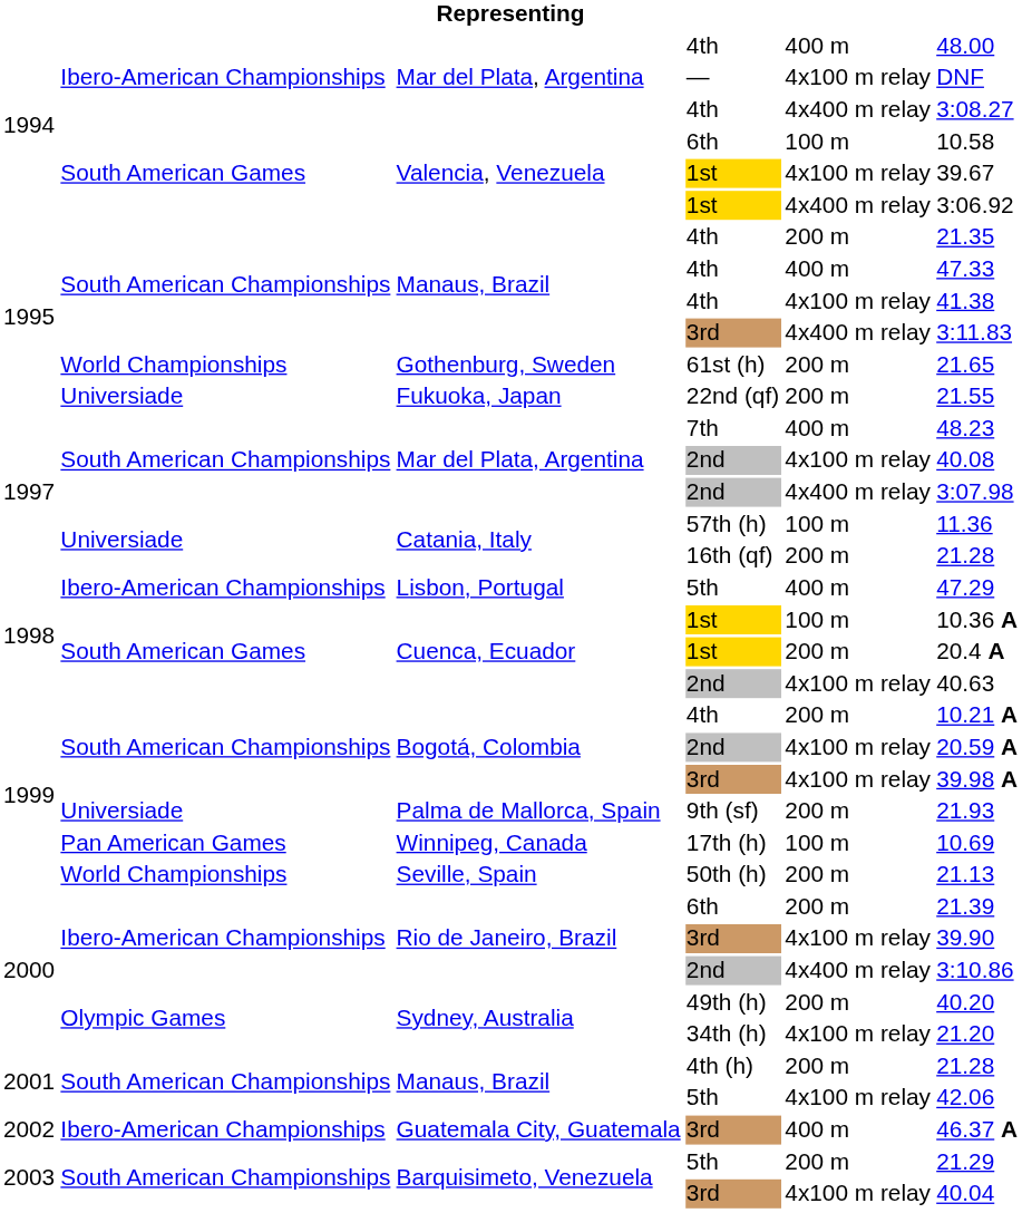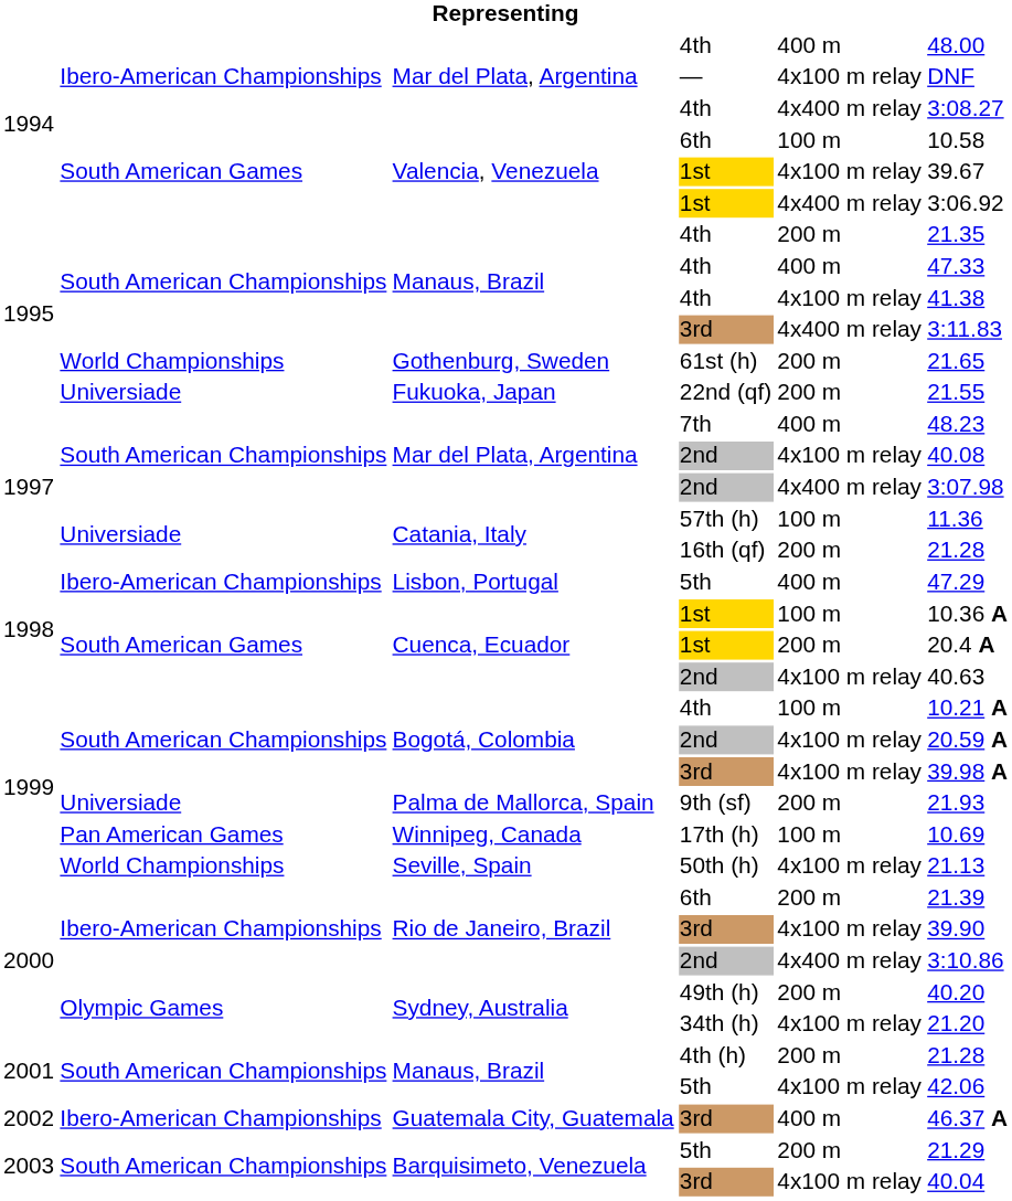 <table>
 <tr>
 <th colspan="6">Representing </th>
 </tr>
 <tr>
 <td rowspan=6>1994</td>
 <td rowspan=3><a href='#'>Ibero-American Championships</a></td>
 <td rowspan=3><a href='#'>Mar del Plata</a>, <a href='#'>Argentina</a></td>
 <td>4th</td>
 <td>400 m</td>
 <td><a href='#'>48.00</a></td>
 </tr>
 <tr>
 <td>—</td>
 <td>4x100 m relay</td>
 <td><a href='#'>DNF</a></td>
 </tr>
 <tr>
 <td>4th</td>
 <td>4x400 m relay</td>
 <td><a href='#'>3:08.27</a></td>
 </tr>
 <tr>
 <td rowspan=3><a href='#'>South American Games</a></td>
 <td rowspan=3><a href='#'>Valencia</a>, <a href='#'>Venezuela</a></td>
 <td>6th</td>
 <td>100 m</td>
 <td>10.58</td>
 </tr>
 <tr>
 <td bgcolor=gold>1st</td>
 <td>4x100 m relay</td>
 <td>39.67</td>
 </tr>
 <tr>
 <td bgcolor=gold>1st</td>
 <td>4x400 m relay</td>
 <td>3:06.92</td>
 </tr>
 <tr>
 <td rowspan=6>1995</td>
 <td rowspan=4><a href='#'>South American Championships</a></td>
 <td rowspan=4><a href='#'>Manaus, Brazil</a></td>
 <td>4th</td>
 <td>200 m</td>
 <td><a href='#'>21.35</a></td>
 </tr>
 <tr>
 <td>4th</td>
 <td>400 m</td>
 <td><a href='#'>47.33</a></td>
 </tr>
 <tr>
 <td>4th</td>
 <td>4x100 m relay</td>
 <td><a href='#'>41.38</a></td>
 </tr>
 <tr>
 <td bgcolor=cc9966>3rd</td>
 <td>4x400 m relay</td>
 <td><a href='#'>3:11.83</a></td>
 </tr>
 <tr>
 <td><a href='#'>World Championships</a></td>
 <td><a href='#'>Gothenburg, Sweden</a></td>
 <td>61st (h)</td>
 <td>200 m</td>
 <td><a href='#'>21.65</a></td>
 </tr>
 <tr>
 <td><a href='#'>Universiade</a></td>
 <td><a href='#'>Fukuoka, Japan</a></td>
 <td>22nd (qf)</td>
 <td>200 m</td>
 <td><a href='#'>21.55</a></td>
 </tr>
 <tr>
 <td rowspan=5>1997</td>
 <td rowspan=3><a href='#'>South American Championships</a></td>
 <td rowspan=3><a href='#'>Mar del Plata, Argentina</a></td>
 <td>7th</td>
 <td>400 m</td>
 <td><a href='#'>48.23</a></td>
 </tr>
 <tr>
 <td bgcolor=silver>2nd</td>
 <td>4x100 m relay</td>
 <td><a href='#'>40.08</a></td>
 </tr>
 <tr>
 <td bgcolor=silver>2nd</td>
 <td>4x400 m relay</td>
 <td><a href='#'>3:07.98</a></td>
 </tr>
 <tr>
 <td rowspan=2><a href='#'>Universiade</a></td>
 <td rowspan=2><a href='#'>Catania, Italy</a></td>
 <td>57th (h)</td>
 <td>100 m</td>
 <td><a href='#'>11.36</a></td>
 </tr>
 <tr>
 <td>16th (qf)</td>
 <td>200 m</td>
 <td><a href='#'>21.28</a></td>
 </tr>
 <tr>
 <td rowspan=4>1998</td>
 <td><a href='#'>Ibero-American Championships</a></td>
 <td><a href='#'>Lisbon, Portugal</a></td>
 <td>5th</td>
 <td>400 m</td>
 <td><a href='#'>47.29</a></td>
 </tr>
 <tr>
 <td rowspan=3><a href='#'>South American Games</a></td>
 <td rowspan=3><a href='#'>Cuenca, Ecuador</a></td>
 <td bgcolor=gold>1st</td>
 <td>100 m</td>
 <td>10.36 <strong>A</strong></td>
 </tr>
 <tr>
 <td bgcolor=gold>1st</td>
 <td>200 m</td>
 <td>20.4 <strong>A</strong></td>
 </tr>
 <tr>
 <td bgcolor=silver>2nd</td>
 <td>4x100 m relay</td>
 <td>40.63</td>
 </tr>
 <tr>
 <td rowspan=6>1999</td>
 <td rowspan=3><a href='#'>South American Championships</a></td>
 <td rowspan=3><a href='#'>Bogotá, Colombia</a></td>
 <td>4th</td>
-<td>200 m</td>
+<td>100 m</td>
 <td><a href='#'>10.21</a> <strong>A</strong></td>
 </tr>
 <tr>
 <td bgcolor=silver>2nd</td>
 <td>4x100 m relay</td>
 <td><a href='#'>20.59</a> <strong>A</strong></td>
 </tr>
 <tr>
 <td bgcolor=cc9966>3rd</td>
 <td>4x100 m relay</td>
 <td><a href='#'>39.98</a> <strong>A</strong></td>
 </tr>
 <tr>
 <td><a href='#'>Universiade</a></td>
 <td><a href='#'>Palma de Mallorca, Spain</a></td>
 <td>9th (sf)</td>
 <td>200 m</td>
 <td><a href='#'>21.93</a></td>
 </tr>
 <tr>
 <td><a href='#'>Pan American Games</a></td>
 <td><a href='#'>Winnipeg, Canada</a></td>
 <td>17th (h)</td>
 <td>100 m</td>
 <td><a href='#'>10.69</a></td>
 </tr>
 <tr>
 <td><a href='#'>World Championships</a></td>
 <td><a href='#'>Seville, Spain</a></td>
 <td>50th (h)</td>
-<td>200 m</td>
+<td>4x100 m relay</td>
 <td><a href='#'>21.13</a></td>
 </tr>
 <tr>
 <td rowspan=5>2000</td>
 <td rowspan=3><a href='#'>Ibero-American Championships</a></td>
 <td rowspan=3><a href='#'>Rio de Janeiro, Brazil</a></td>
 <td>6th</td>
 <td>200 m</td>
 <td><a href='#'>21.39</a></td>
 </tr>
 <tr>
 <td bgcolor=cc9966>3rd</td>
 <td>4x100 m relay</td>
 <td><a href='#'>39.90</a></td>
 </tr>
 <tr>
 <td bgcolor=silver>2nd</td>
 <td>4x400 m relay</td>
 <td><a href='#'>3:10.86</a></td>
 </tr>
 <tr>
 <td rowspan=2><a href='#'>Olympic Games</a></td>
 <td rowspan=2><a href='#'>Sydney, Australia</a></td>
 <td>49th (h)</td>
 <td>200 m</td>
 <td><a href='#'>40.20</a></td>
 </tr>
 <tr>
 <td>34th (h)</td>
 <td>4x100 m relay</td>
 <td><a href='#'>21.20</a></td>
 </tr>
 <tr>
 <td rowspan=2>2001</td>
 <td rowspan=2><a href='#'>South American Championships</a></td>
 <td rowspan=2><a href='#'>Manaus, Brazil</a></td>
 <td>4th (h)</td>
 <td>200 m</td>
 <td><a href='#'>21.28</a></td>
 </tr>
 <tr>
 <td>5th</td>
 <td>4x100 m relay</td>
 <td><a href='#'>42.06</a></td>
 </tr>
 <tr>
 <td>2002</td>
 <td><a href='#'>Ibero-American Championships</a></td>
 <td><a href='#'>Guatemala City, Guatemala</a></td>
 <td bgcolor=cc9966>3rd</td>
 <td>400 m</td>
 <td><a href='#'>46.37</a> <strong>A</strong></td>
 </tr>
 <tr>
 <td rowspan=2>2003</td>
 <td rowspan=2><a href='#'>South American Championships</a></td>
 <td rowspan=2><a href='#'>Barquisimeto, Venezuela</a></td>
 <td>5th</td>
 <td>200 m</td>
 <td><a href='#'>21.29</a></td>
 </tr>
 <tr>
 <td bgcolor=cc9966>3rd</td>
 <td>4x100 m relay</td>
 <td><a href='#'>40.04</a></td>
 </tr>
 </table>
